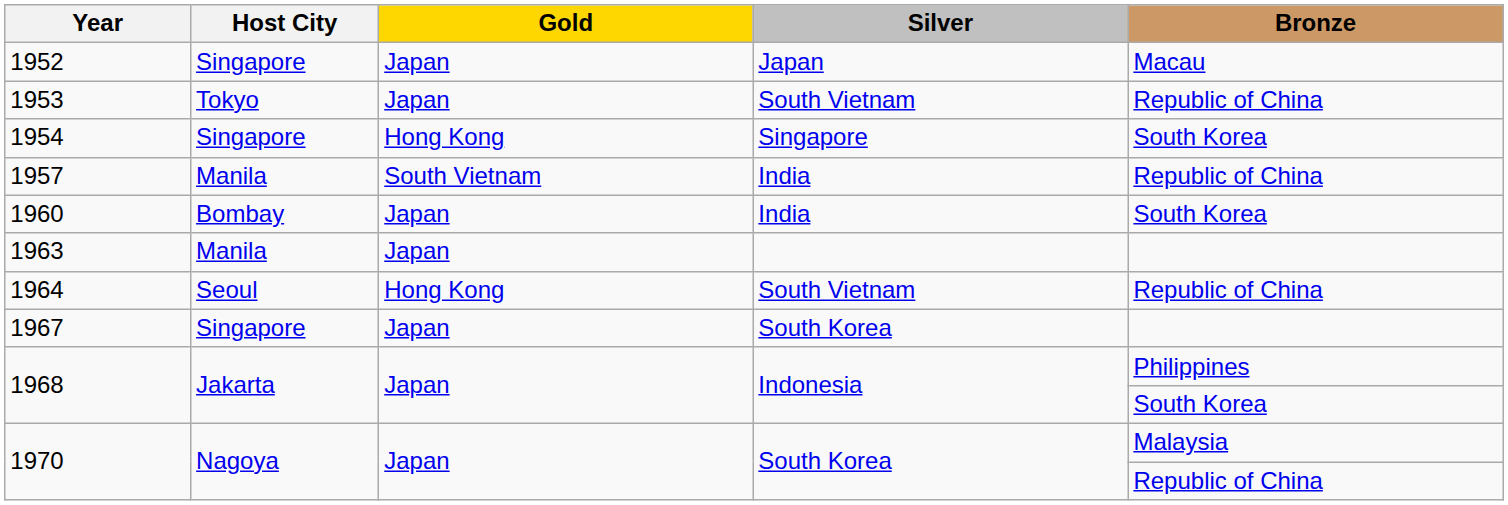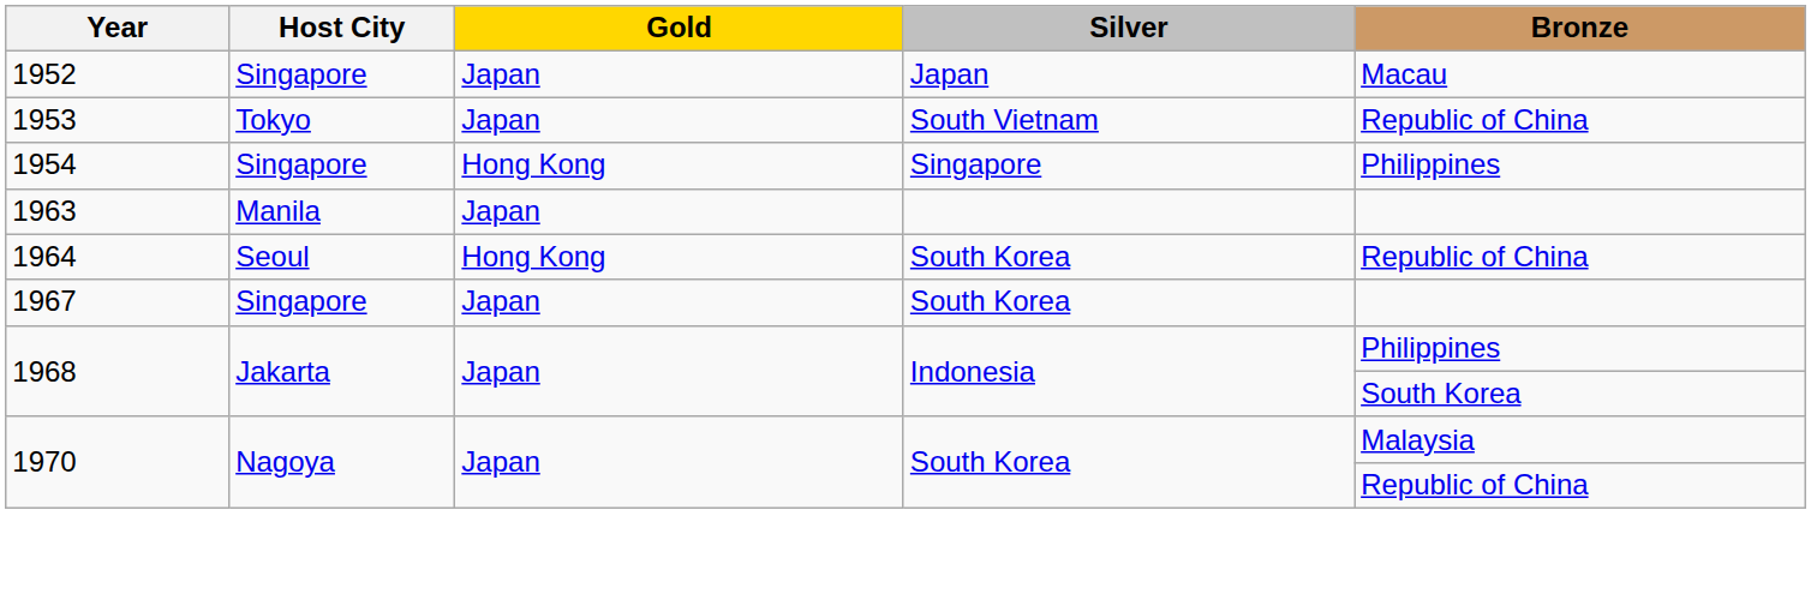 <table class="wikitable" style="text-align:left; width:1000px;">
 <tr>
 <th width="120">Year</th>
 <th width="120">Host City</th>
 <th width="250" style="background-color: gold">Gold</th>
 <th width="250" style="background-color: silver">Silver</th>
 <th width="250" style="background-color: #cc9966">Bronze</th>
 </tr>
 <tr>
 <td>1952</td>
 <td><a href='#'>Singapore</a></td>
 <td> <a href='#'>Japan</a></td>
 <td> <a href='#'>Japan</a></td>
 <td> <a href='#'>Macau</a></td>
 </tr>
 <tr>
 <td>1953</td>
 <td><a href='#'>Tokyo</a></td>
 <td> <a href='#'>Japan</a></td>
 <td> <a href='#'>South Vietnam</a></td>
 <td> <a href='#'>Republic of China</a></td>
 </tr>
 <tr>
 <td>1954</td>
 <td><a href='#'>Singapore</a></td>
 <td> <a href='#'>Hong Kong</a></td>
 <td> <a href='#'>Singapore</a></td>
-<td> <a href='#'>South Korea</a></td>
-</tr>
-<tr>
-<td>1957</td>
-<td><a href='#'>Manila</a></td>
-<td> <a href='#'>South Vietnam</a></td>
-<td> <a href='#'>India</a></td>
-<td> <a href='#'>Republic of China</a></td>
-</tr>
-<tr>
-<td>1960</td>
-<td><a href='#'>Bombay</a></td>
-<td> <a href='#'>Japan</a></td>
-<td> <a href='#'>India</a></td>
-<td> <a href='#'>South Korea</a></td>
+<td> <a href='#'>Philippines</a></td>
 </tr>
 <tr>
 <td>1963</td>
 <td><a href='#'>Manila</a></td>
 <td> <a href='#'>Japan</a></td>
 <td></td>
 <td></td>
 </tr>
 <tr>
 <td>1964</td>
 <td><a href='#'>Seoul</a></td>
 <td> <a href='#'>Hong Kong</a></td>
-<td> <a href='#'>South Vietnam</a></td>
+<td> <a href='#'>South Korea</a></td>
 <td> <a href='#'>Republic of China</a></td>
 </tr>
 <tr>
 <td>1967</td>
 <td><a href='#'>Singapore</a></td>
 <td> <a href='#'>Japan</a></td>
 <td> <a href='#'>South Korea</a></td>
 <td></td>
 </tr>
 <tr>
 <td rowspan=2>1968</td>
 <td rowspan=2><a href='#'>Jakarta</a></td>
 <td rowspan=2> <a href='#'>Japan</a></td>
 <td rowspan=2> <a href='#'>Indonesia</a></td>
 <td> <a href='#'>Philippines</a></td>
 </tr>
 <tr>
 <td> <a href='#'>South Korea</a></td>
 </tr>
 <tr>
 <td rowspan=2>1970</td>
 <td rowspan=2><a href='#'>Nagoya</a></td>
 <td rowspan=2> <a href='#'>Japan</a></td>
 <td rowspan=2> <a href='#'>South Korea</a></td>
 <td> <a href='#'>Malaysia</a></td>
 </tr>
 <tr>
 <td> <a href='#'>Republic of China</a></td>
 </tr>
 </table>
